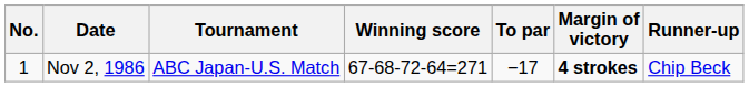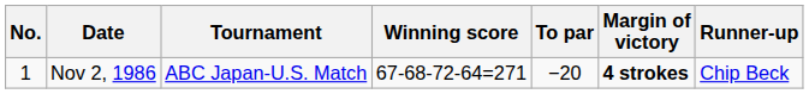 <table class="wikitable" style="font-size:95%;">
 <tr>
 <th>No.</th>
 <th>Date</th>
 <th>Tournament</th>
 <th>Winning score</th>
 <th>To par</th>
 <th>Margin of<br>victory</th>
 <th>Runner-up</th>
 </tr>
 <tr>
 <td align=center>1</td>
 <td align=right>Nov 2, <a href='#'>1986</a></td>
 <td><a href='#'>ABC Japan-U.S. Match</a></td>
 <td align=right>67-68-72-64=271</td>
-<td align=center>−17</td>
+<td align=center>−20</td>
 <td><strong>4 strokes</strong></td>
 <td> <a href='#'>Chip Beck</a></td>
 </tr>
 </table>
